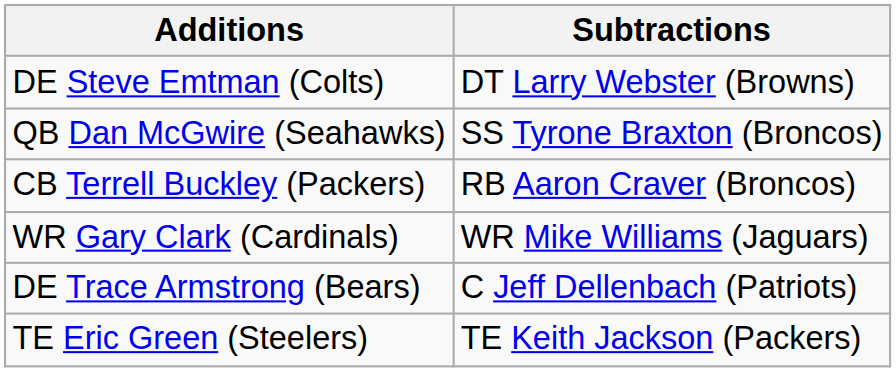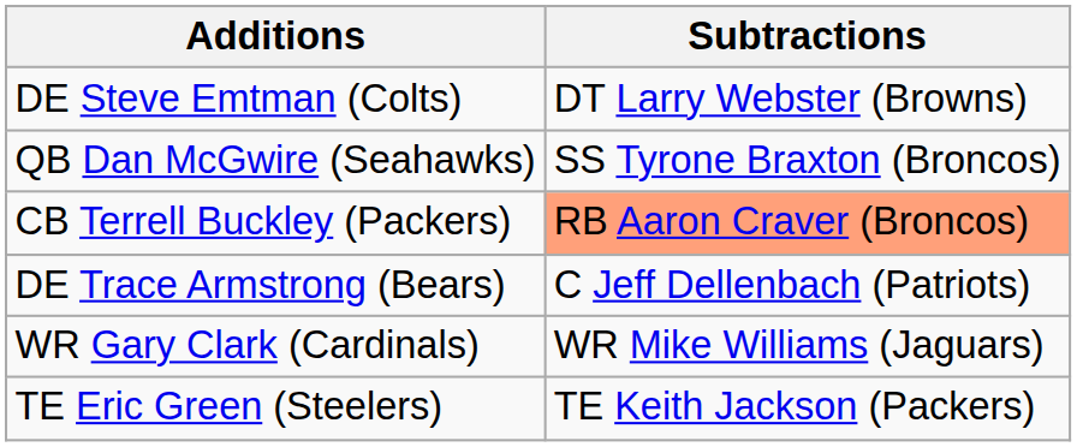 <table class="wikitable">
 <tr>
 <th>Additions</th>
 <th>Subtractions</th>
 </tr>
 <tr>
 <td>DE <a href='#'>Steve Emtman</a> (Colts)</td>
 <td>DT <a href='#'>Larry Webster</a> (Browns)</td>
 </tr>
 <tr>
 <td>QB <a href='#'>Dan McGwire</a> (Seahawks)</td>
 <td>SS <a href='#'>Tyrone Braxton</a> (Broncos)</td>
 </tr>
 <tr>
 <td>CB <a href='#'>Terrell Buckley</a> (Packers)</td>
-<td>RB <a href='#'>Aaron Craver</a> (Broncos)</td>
+<td style="background: lightsalmon;">RB <a href='#'>Aaron Craver</a> (Broncos)</td>
+</tr>
+<tr>
+<td>DE <a href='#'>Trace Armstrong</a> (Bears)</td>
+<td>C <a href='#'>Jeff Dellenbach</a> (Patriots)</td>
 </tr>
 <tr>
 <td>WR <a href='#'>Gary Clark</a> (Cardinals)</td>
 <td>WR <a href='#'>Mike Williams</a> (Jaguars)</td>
 </tr>
 <tr>
-<td>DE <a href='#'>Trace Armstrong</a> (Bears)</td>
-<td>C <a href='#'>Jeff Dellenbach</a> (Patriots)</td>
-</tr>
-<tr>
 <td>TE <a href='#'>Eric Green</a> (Steelers)</td>
 <td>TE <a href='#'>Keith Jackson</a> (Packers)</td>
 </tr>
 </table>
